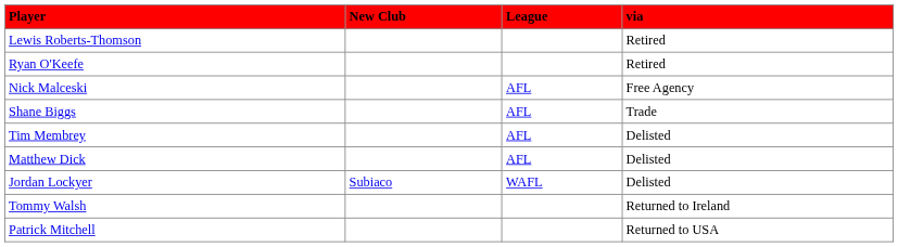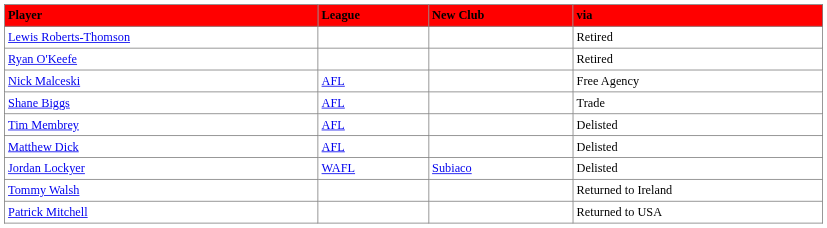 <table border="1" cellpadding="4" cellspacing="0"  style="text-align:left; font-size:95%; border-collapse:collapse; width:80%;">
 <tr style="background:#FF0000;">
 <th><span>Player</span></th>
+<th><span>League</span></th>
 <th><span>New Club</span></th>
-<th><span>League</span></th>
 <th><span>via</span></th>
 </tr>
 <tr>
 <td> <a href='#'>Lewis Roberts-Thomson</a></td>
 <td></td>
 <td></td>
 <td>Retired</td>
 </tr>
 <tr>
 <td> <a href='#'>Ryan O'Keefe</a></td>
 <td></td>
 <td></td>
 <td>Retired</td>
 </tr>
 <tr>
 <td> <a href='#'>Nick Malceski</a></td>
+<td><a href='#'>AFL</a></td>
 <td></td>
-<td><a href='#'>AFL</a></td>
 <td>Free Agency</td>
 </tr>
 <tr>
 <td> <a href='#'>Shane Biggs</a></td>
+<td><a href='#'>AFL</a></td>
 <td></td>
-<td><a href='#'>AFL</a></td>
 <td>Trade</td>
 </tr>
 <tr>
 <td> <a href='#'>Tim Membrey</a></td>
+<td><a href='#'>AFL</a></td>
 <td></td>
-<td><a href='#'>AFL</a></td>
 <td>Delisted</td>
 </tr>
 <tr>
 <td> <a href='#'>Matthew Dick</a></td>
+<td><a href='#'>AFL</a></td>
 <td></td>
-<td><a href='#'>AFL</a></td>
 <td>Delisted</td>
 </tr>
 <tr>
 <td> <a href='#'>Jordan Lockyer</a></td>
+<td><a href='#'>WAFL</a></td>
 <td><a href='#'>Subiaco</a></td>
-<td><a href='#'>WAFL</a></td>
 <td>Delisted</td>
 </tr>
 <tr>
 <td> <a href='#'>Tommy Walsh</a></td>
 <td></td>
 <td></td>
 <td>Returned to Ireland</td>
 </tr>
 <tr>
 <td> <a href='#'>Patrick Mitchell</a></td>
 <td></td>
 <td></td>
 <td>Returned to USA</td>
 </tr>
 </table>
